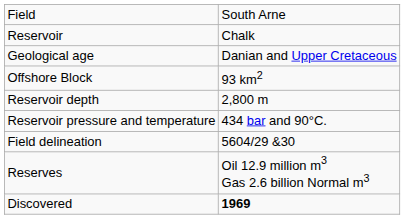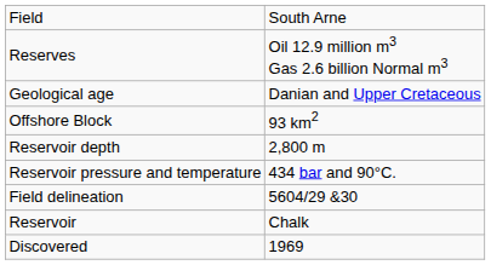 <table class="wikitable">
 <tr>
 <td>Field</td>
 <td>South Arne</td>
 </tr>
 <tr>
-<td>Reservoir</td>
-<td>Chalk</td>
+<td>Reserves</td>
+<td>Oil 12.9 million m<sup>3</sup><br>Gas 2.6 billion Normal m<sup>3</sup></td>
 </tr>
 <tr>
 <td>Geological age</td>
 <td>Danian and <a href='#'>Upper Cretaceous</a></td>
 </tr>
 <tr>
 <td>Offshore Block</td>
 <td>93 km<sup>2</sup></td>
 </tr>
 <tr>
 <td>Reservoir depth</td>
 <td>2,800 m</td>
 </tr>
 <tr>
 <td>Reservoir pressure and temperature</td>
 <td>434 <a href='#'>bar</a> and 90°C.</td>
 </tr>
 <tr>
 <td>Field delineation</td>
 <td>5604/29 &30</td>
 </tr>
 <tr>
-<td>Reserves</td>
-<td>Oil 12.9 million m<sup>3</sup><br>Gas 2.6 billion Normal m<sup>3</sup></td>
+<td>Reservoir</td>
+<td>Chalk</td>
 </tr>
 <tr>
 <td>Discovered</td>
-<td><strong>1969</strong></td>
+<td>1969</td>
 </tr>
 </table>
